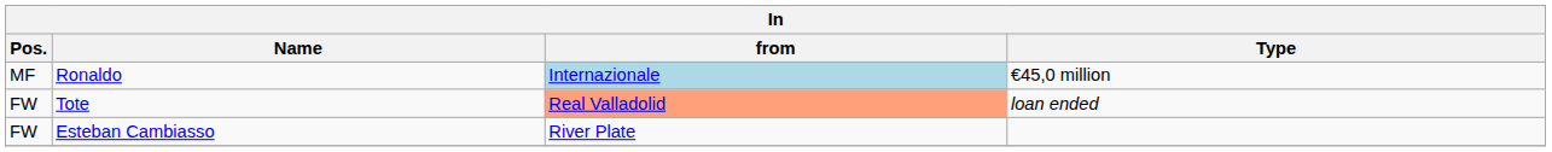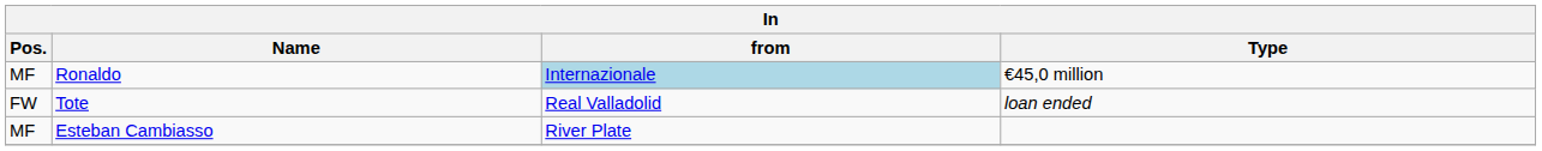 <table class="wikitable" style="font-size:90%;width:99%;">
 <tr>
 <th colspan="4">In</th>
 </tr>
 <tr>
 <th width=3%>Pos.</th>
 <th width=32%>Name</th>
 <th width=30%>from</th>
 <th width=35%>Type</th>
 </tr>
 <tr>
 <td>MF</td>
 <td><a href='#'>Ronaldo</a></td>
 <td style="background: lightblue;"><a href='#'>Internazionale</a></td>
 <td>€45,0 million</td>
 </tr>
 <tr>
 <td>FW</td>
 <td><a href='#'>Tote</a></td>
-<td style="background: lightsalmon;"><a href='#'>Real Valladolid</a></td>
+<td><a href='#'>Real Valladolid</a></td>
 <td><em>loan ended</em></td>
 </tr>
 <tr>
-<td>FW</td>
+<td>MF</td>
 <td><a href='#'>Esteban Cambiasso</a></td>
 <td><a href='#'>River Plate</a></td>
 <td></td>
 </tr>
 <tr>
 </tr>
 </table>
